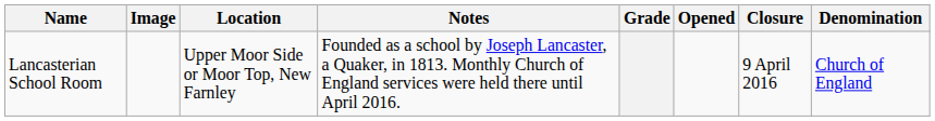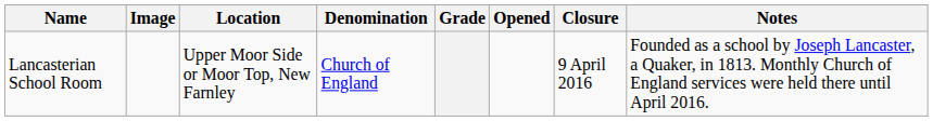 <table class="wikitable sortable">
 <tr>
 <th>Name</th>
 <th class="unsortable">Image</th>
 <th>Location</th>
-<th class="unsortable">Notes</th>
+<th>Denomination</th>
 <th>Grade</th>
 <th>Opened</th>
 <th>Closure</th>
-<th>Denomination</th>
+<th class="unsortable">Notes</th>
 </tr>
 <tr>
 <td>Lancasterian School Room </td>
 <td></td>
 <td>Upper Moor Side or Moor Top, New Farnley</td>
-<td>Founded as a school by <a href='#'>Joseph Lancaster</a>, a Quaker, in 1813. Monthly Church of England services were held there until April 2016.</td>
+<td><a href='#'>Church of England</a></td>
 <th></th>
 <td></td>
 <td>9 April 2016</td>
-<td><a href='#'>Church of England</a></td>
+<td>Founded as a school by <a href='#'>Joseph Lancaster</a>, a Quaker, in 1813. Monthly Church of England services were held there until April 2016.</td>
 </tr>
 </table>
